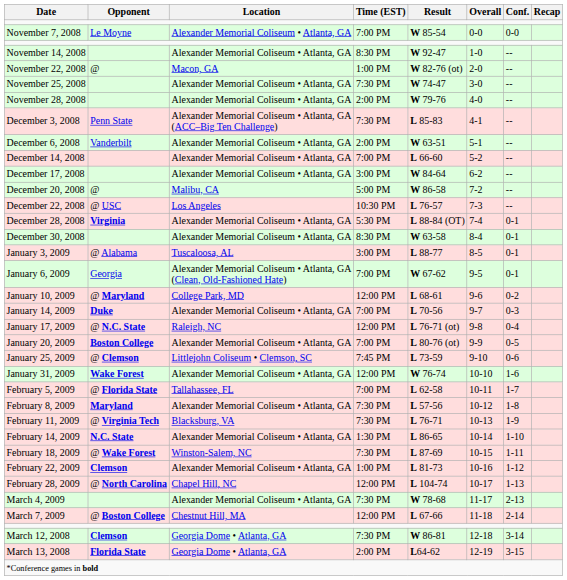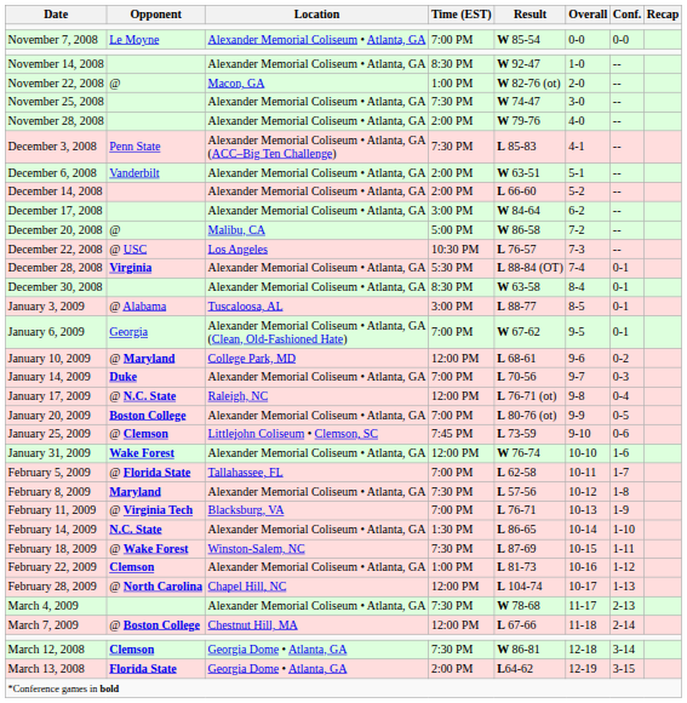 <table class="wikitable">
 <tr>
 <th>Date</th>
 <th>Opponent</th>
 <th>Location</th>
 <th>Time (EST)</th>
 <th>Result</th>
 <th>Overall</th>
 <th>Conf.</th>
 <th>Recap</th>
 </tr>
 <tr>
 <td colspan="9"></td>
 </tr>
 <tr style="background: #ddffdd;">
 <td>November 7, 2008</td>
 <td><a href='#'>Le Moyne</a></td>
 <td><a href='#'>Alexander Memorial Coliseum</a> • <a href='#'>Atlanta, GA</a></td>
 <td>7:00 PM</td>
 <td><strong>W</strong> 85-54</td>
 <td>0-0</td>
 <td>0-0</td>
 <td></td>
 </tr>
 <tr>
 <td colspan="9"></td>
 </tr>
 <tr style="background: #ddffdd;">
 <td>November 14, 2008</td>
 <td></td>
 <td>Alexander Memorial Coliseum • Atlanta, GA</td>
 <td>8:30 PM</td>
 <td><strong>W</strong> 92-47</td>
 <td>1-0</td>
 <td>--</td>
 <td></td>
 </tr>
 <tr style="background: #ddffdd;">
 <td>November 22, 2008</td>
 <td>@ </td>
 <td><a href='#'>Macon, GA</a></td>
 <td>1:00 PM</td>
 <td><strong>W</strong> 82-76 (ot)</td>
 <td>2-0</td>
 <td>--</td>
 <td></td>
 </tr>
 <tr style="background: #ddffdd;">
 <td>November 25, 2008</td>
 <td></td>
 <td>Alexander Memorial Coliseum • Atlanta, GA</td>
 <td>7:30 PM</td>
 <td><strong>W</strong> 74-47</td>
 <td>3-0</td>
 <td>--</td>
 <td></td>
 </tr>
 <tr style="background: #ddffdd;">
 <td>November 28, 2008</td>
 <td></td>
 <td>Alexander Memorial Coliseum • Atlanta, GA</td>
 <td>2:00 PM</td>
 <td><strong>W</strong> 79-76</td>
 <td>4-0</td>
 <td>--</td>
 <td></td>
 </tr>
 <tr style="background: #ffdddd;">
 <td>December 3, 2008</td>
 <td><a href='#'>Penn State</a></td>
 <td>Alexander Memorial Coliseum • Atlanta, GA<br>(<a href='#'>ACC–Big Ten Challenge</a>)</td>
 <td>7:30 PM</td>
 <td><strong>L</strong> 85-83</td>
 <td>4-1</td>
 <td>--</td>
 <td></td>
 </tr>
 <tr style="background: #ddffdd;">
 <td>December 6, 2008</td>
 <td><a href='#'>Vanderbilt</a></td>
 <td>Alexander Memorial Coliseum • Atlanta, GA</td>
 <td>2:00 PM</td>
 <td><strong>W</strong> 63-51</td>
 <td>5-1</td>
 <td>--</td>
 <td></td>
 </tr>
 <tr style="background: #ffdddd;">
 <td>December 14, 2008</td>
 <td></td>
 <td>Alexander Memorial Coliseum • Atlanta, GA</td>
-<td>7:00 PM</td>
+<td>2:00 PM</td>
 <td><strong>L</strong> 66-60</td>
 <td>5-2</td>
 <td>--</td>
 <td></td>
 </tr>
 <tr style="background: #ddffdd;">
 <td>December 17, 2008</td>
 <td></td>
 <td>Alexander Memorial Coliseum • Atlanta, GA</td>
 <td>3:00 PM</td>
 <td><strong>W</strong> 84-64</td>
 <td>6-2</td>
 <td>--</td>
 <td></td>
 </tr>
 <tr style="background: #ddffdd;">
 <td>December 20, 2008</td>
 <td>@ </td>
 <td><a href='#'>Malibu, CA</a></td>
 <td>5:00 PM</td>
 <td><strong>W</strong> 86-58</td>
 <td>7-2</td>
 <td>--</td>
 <td></td>
 </tr>
 <tr style="background: #ffdddd;">
 <td>December 22, 2008</td>
 <td>@ <a href='#'>USC</a></td>
 <td><a href='#'>Los Angeles</a></td>
 <td>10:30 PM</td>
 <td><strong>L</strong> 76-57</td>
 <td>7-3</td>
 <td>--</td>
 <td></td>
 </tr>
 <tr style="background: #ffdddd;">
 <td>December 28, 2008</td>
 <td><strong><a href='#'>Virginia</a></strong></td>
 <td>Alexander Memorial Coliseum • Atlanta, GA</td>
 <td>5:30 PM</td>
 <td><strong>L</strong> 88-84 (OT)</td>
 <td>7-4</td>
 <td>0-1</td>
 <td></td>
 </tr>
 <tr style="background: #ddffdd;">
 <td>December 30, 2008</td>
 <td></td>
 <td>Alexander Memorial Coliseum • Atlanta, GA</td>
 <td>8:30 PM</td>
 <td><strong>W</strong> 63-58</td>
 <td>8-4</td>
 <td>0-1</td>
 <td></td>
 </tr>
 <tr style="background: #ffdddd;">
 <td>January 3, 2009</td>
 <td>@ <a href='#'>Alabama</a></td>
 <td><a href='#'>Tuscaloosa, AL</a></td>
 <td>3:00 PM</td>
 <td><strong>L</strong> 88-77</td>
 <td>8-5</td>
 <td>0-1</td>
 <td></td>
 </tr>
 <tr style="background: #ddffdd;">
 <td>January 6, 2009</td>
 <td><a href='#'>Georgia</a></td>
 <td>Alexander Memorial Coliseum • Atlanta, GA<br>(<a href='#'>Clean, Old-Fashioned Hate</a>)</td>
 <td>7:00 PM</td>
 <td><strong>W</strong> 67-62</td>
 <td>9-5</td>
 <td>0-1</td>
 <td></td>
 </tr>
 <tr style="background: #ffdddd;">
 <td>January 10, 2009</td>
 <td>@ <strong><a href='#'>Maryland</a></strong></td>
 <td><a href='#'>College Park, MD</a></td>
 <td>12:00 PM</td>
 <td><strong>L</strong> 68-61</td>
 <td>9-6</td>
 <td>0-2</td>
 <td></td>
 </tr>
 <tr style="background: #ffdddd;">
 <td>January 14, 2009</td>
 <td><strong><a href='#'>Duke</a></strong></td>
 <td>Alexander Memorial Coliseum • Atlanta, GA</td>
 <td>7:00 PM</td>
 <td><strong>L</strong> 70-56</td>
 <td>9-7</td>
 <td>0-3</td>
 <td></td>
 </tr>
 <tr style="background: #ffdddd;">
 <td>January 17, 2009</td>
 <td>@ <strong><a href='#'>N.C. State</a></strong></td>
 <td><a href='#'>Raleigh, NC</a></td>
 <td>12:00 PM</td>
 <td><strong>L</strong> 76-71 (ot)</td>
 <td>9-8</td>
 <td>0-4</td>
 <td></td>
 </tr>
 <tr style="background: #ffdddd;">
 <td>January 20, 2009</td>
 <td><strong><a href='#'>Boston College</a></strong></td>
 <td>Alexander Memorial Coliseum • Atlanta, GA</td>
 <td>7:00 PM</td>
 <td><strong>L</strong> 80-76 (ot)</td>
 <td>9-9</td>
 <td>0-5</td>
 <td></td>
 </tr>
 <tr style="background: #ffdddd;">
 <td>January 25, 2009</td>
 <td>@ <strong><a href='#'>Clemson</a></strong></td>
 <td><a href='#'>Littlejohn Coliseum</a> • <a href='#'>Clemson, SC</a></td>
 <td>7:45 PM</td>
 <td><strong>L</strong> 73-59</td>
 <td>9-10</td>
 <td>0-6</td>
 <td></td>
 </tr>
 <tr style="background: #ddffdd;">
 <td>January 31, 2009</td>
 <td><strong><a href='#'>Wake Forest</a></strong></td>
 <td>Alexander Memorial Coliseum • Atlanta, GA</td>
 <td>12:00 PM</td>
 <td><strong>W</strong> 76-74</td>
 <td>10-10</td>
 <td>1-6</td>
 <td></td>
 </tr>
 <tr style="background: #ffdddd;">
 <td>February 5, 2009</td>
 <td>@ <strong><a href='#'>Florida State</a></strong></td>
 <td><a href='#'>Tallahassee, FL</a></td>
 <td>7:00 PM</td>
 <td><strong>L</strong> 62-58</td>
 <td>10-11</td>
 <td>1-7</td>
 <td></td>
 </tr>
 <tr style="background: #ffdddd;">
 <td>February 8, 2009</td>
 <td><strong><a href='#'>Maryland</a></strong></td>
 <td>Alexander Memorial Coliseum • Atlanta, GA</td>
 <td>7:30 PM</td>
 <td><strong>L</strong> 57-56</td>
 <td>10-12</td>
 <td>1-8</td>
 <td></td>
 </tr>
 <tr style="background: #ffdddd;">
 <td>February 11, 2009</td>
 <td>@ <strong><a href='#'>Virginia Tech</a></strong></td>
 <td><a href='#'>Blacksburg, VA</a></td>
-<td>7:30 PM</td>
+<td>7:00 PM</td>
 <td><strong>L</strong> 76-71</td>
 <td>10-13</td>
 <td>1-9</td>
 <td></td>
 </tr>
 <tr style="background: #ffdddd;">
 <td>February 14, 2009</td>
 <td><strong><a href='#'>N.C. State</a></strong></td>
 <td>Alexander Memorial Coliseum • Atlanta, GA</td>
 <td>1:30 PM</td>
 <td><strong>L</strong> 86-65</td>
 <td>10-14</td>
 <td>1-10</td>
 <td></td>
 </tr>
 <tr style="background: #ffdddd;">
 <td>February 18, 2009</td>
 <td>@ <strong><a href='#'>Wake Forest</a></strong></td>
 <td><a href='#'>Winston-Salem, NC</a></td>
 <td>7:30 PM</td>
 <td><strong>L</strong> 87-69</td>
 <td>10-15</td>
 <td>1-11</td>
 <td></td>
 </tr>
 <tr style="background: #ffdddd;">
 <td>February 22, 2009</td>
 <td><strong><a href='#'>Clemson</a></strong></td>
 <td>Alexander Memorial Coliseum • Atlanta, GA</td>
 <td>1:00 PM</td>
 <td><strong>L</strong> 81-73</td>
 <td>10-16</td>
 <td>1-12</td>
 <td></td>
 </tr>
 <tr style="background: #ffdddd;">
 <td>February 28, 2009</td>
 <td>@ <strong><a href='#'>North Carolina</a></strong></td>
 <td><a href='#'>Chapel Hill, NC</a></td>
 <td>12:00 PM</td>
 <td><strong>L</strong> 104-74</td>
 <td>10-17</td>
 <td>1-13</td>
 <td></td>
 </tr>
 <tr style="background: #ddffdd;">
 <td>March 4, 2009</td>
 <td><strong></strong></td>
 <td>Alexander Memorial Coliseum • Atlanta, GA</td>
 <td>7:30 PM</td>
 <td><strong>W</strong> 78-68</td>
 <td>11-17</td>
 <td>2-13</td>
 <td></td>
 </tr>
 <tr style="background: #ffdddd;">
 <td>March 7, 2009</td>
 <td>@ <strong><a href='#'>Boston College</a></strong></td>
 <td><a href='#'>Chestnut Hill, MA</a></td>
 <td>12:00 PM</td>
 <td><strong>L</strong> 67-66</td>
 <td>11-18</td>
 <td>2-14</td>
 <td></td>
 </tr>
 <tr>
 <td colspan="9"></td>
 </tr>
 <tr style="background: #ddffdd;">
 <td>March 12, 2008</td>
 <td><strong><a href='#'>Clemson</a></strong></td>
 <td><a href='#'>Georgia Dome</a> • <a href='#'>Atlanta, GA</a></td>
 <td>7:30 PM</td>
 <td><strong>W</strong> 86-81</td>
 <td>12-18</td>
 <td>3-14</td>
 <td></td>
 </tr>
 <tr style="background: #ffdddd;">
 <td>March 13, 2008</td>
 <td><strong><a href='#'>Florida State</a></strong></td>
 <td><a href='#'>Georgia Dome</a> • <a href='#'>Atlanta, GA</a></td>
 <td>2:00 PM</td>
 <td><strong>L</strong>64-62</td>
 <td>12-19</td>
 <td>3-15</td>
 <td></td>
 </tr>
 <tr>
 <td colspan="9"><small>*Conference games in <strong>bold</strong></small></td>
 </tr>
 </table>
